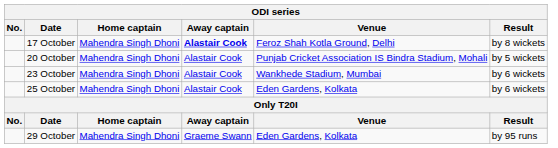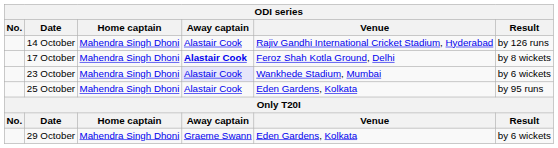 <table class="wikitable">
 <tr>
 <th colspan="6">ODI series</th>
 </tr>
 <tr>
 <th>No.</th>
 <th>Date</th>
 <th>Home captain</th>
 <th>Away captain</th>
 <th>Venue</th>
 <th>Result</th>
 </tr>
 <tr>
 <td></td>
+<td>14 October</td>
+<td><a href='#'>Mahendra Singh Dhoni</a></td>
+<td><a href='#'>Alastair Cook</a></td>
+<td><a href='#'>Rajiv Gandhi International Cricket Stadium</a>, <a href='#'>Hyderabad</a></td>
+<td> by 126 runs</td>
+</tr>
+<tr>
+<td></td>
 <td>17 October</td>
 <td><a href='#'>Mahendra Singh Dhoni</a></td>
 <td><strong><a href='#'>Alastair Cook</a></strong></td>
 <td><a href='#'>Feroz Shah Kotla Ground</a>, <a href='#'>Delhi</a></td>
 <td> by 8 wickets</td>
 </tr>
 <tr>
 <td></td>
-<td>20 October</td>
-<td><a href='#'>Mahendra Singh Dhoni</a></td>
-<td><a href='#'>Alastair Cook</a></td>
-<td><a href='#'>Punjab Cricket Association IS Bindra Stadium</a>, <a href='#'>Mohali</a></td>
-<td> by 5 wickets</td>
-</tr>
-<tr>
-<td></td>
 <td>23 October</td>
 <td><a href='#'>Mahendra Singh Dhoni</a></td>
-<td><a href='#'>Alastair Cook</a></td>
+<td style="background: lavender;"><a href='#'>Alastair Cook</a></td>
 <td><a href='#'>Wankhede Stadium</a>, <a href='#'>Mumbai</a></td>
 <td> by 6 wickets</td>
 </tr>
 <tr>
 <td></td>
 <td>25 October</td>
 <td><a href='#'>Mahendra Singh Dhoni</a></td>
 <td><a href='#'>Alastair Cook</a></td>
 <td><a href='#'>Eden Gardens</a>, <a href='#'>Kolkata</a></td>
-<td> by 6 wickets</td>
+<td> by 95 runs</td>
 </tr>
 <tr>
 <th colspan="6">Only T20I</th>
 </tr>
 <tr>
 <th>No.</th>
 <th>Date</th>
 <th>Home captain</th>
 <th>Away captain</th>
 <th>Venue</th>
 <th>Result</th>
 </tr>
 <tr>
 <td></td>
 <td>29 October</td>
 <td><a href='#'>Mahendra Singh Dhoni</a></td>
 <td><a href='#'>Graeme Swann</a></td>
 <td><a href='#'>Eden Gardens</a>, <a href='#'>Kolkata</a></td>
-<td> by 95 runs</td>
+<td> by 6 wickets</td>
 </tr>
 </table>
